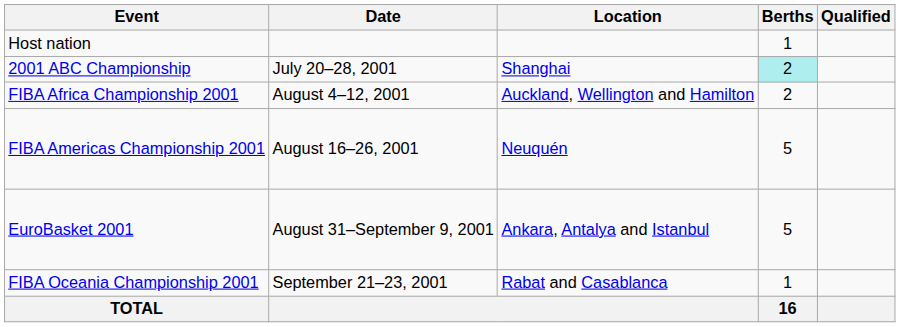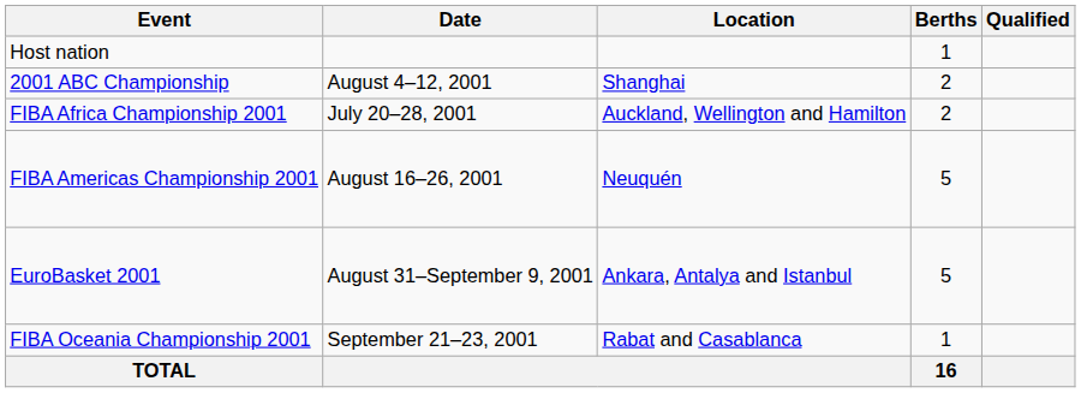 <table class="wikitable">
 <tr>
 <th>Event</th>
 <th>Date</th>
 <th>Location</th>
 <th>Berths</th>
 <th>Qualified</th>
 </tr>
 <tr>
 <td>Host nation</td>
 <td></td>
 <td></td>
 <td align=center>1</td>
 <td></td>
 </tr>
 <tr>
 <td><a href='#'>2001 ABC Championship</a></td>
-<td>July 20–28, 2001</td>
+<td>August 4–12, 2001</td>
 <td> <a href='#'>Shanghai</a></td>
-<td align=center style="background: paleturquoise;">2</td>
+<td align=center>2</td>
 <td><br></td>
 </tr>
 <tr>
 <td><a href='#'>FIBA Africa Championship 2001</a></td>
-<td>August 4–12, 2001</td>
+<td>July 20–28, 2001</td>
 <td> <a href='#'>Auckland</a>, <a href='#'>Wellington</a> and <a href='#'>Hamilton</a></td>
 <td align=center>2</td>
 <td><br></td>
 </tr>
 <tr>
 <td><a href='#'>FIBA Americas Championship 2001</a></td>
 <td>August 16–26, 2001</td>
 <td> <a href='#'>Neuquén</a></td>
 <td align=center>5</td>
 <td><br><br><br><br></td>
 </tr>
 <tr>
 <td><a href='#'>EuroBasket 2001</a></td>
 <td>August 31–September 9, 2001</td>
 <td> <a href='#'>Ankara</a>, <a href='#'>Antalya</a> and <a href='#'>Istanbul</a></td>
 <td align=center>5</td>
 <td><br><br><br><br></td>
 </tr>
 <tr>
 <td><a href='#'>FIBA Oceania Championship 2001</a></td>
 <td>September 21–23, 2001</td>
 <td> <a href='#'>Rabat</a> and <a href='#'>Casablanca</a></td>
 <td align=center>1</td>
 <td></td>
 </tr>
 <tr>
 <th>TOTAL</th>
 <th colspan="2"></th>
 <th>16</th>
 <th></th>
 </tr>
 </table>
